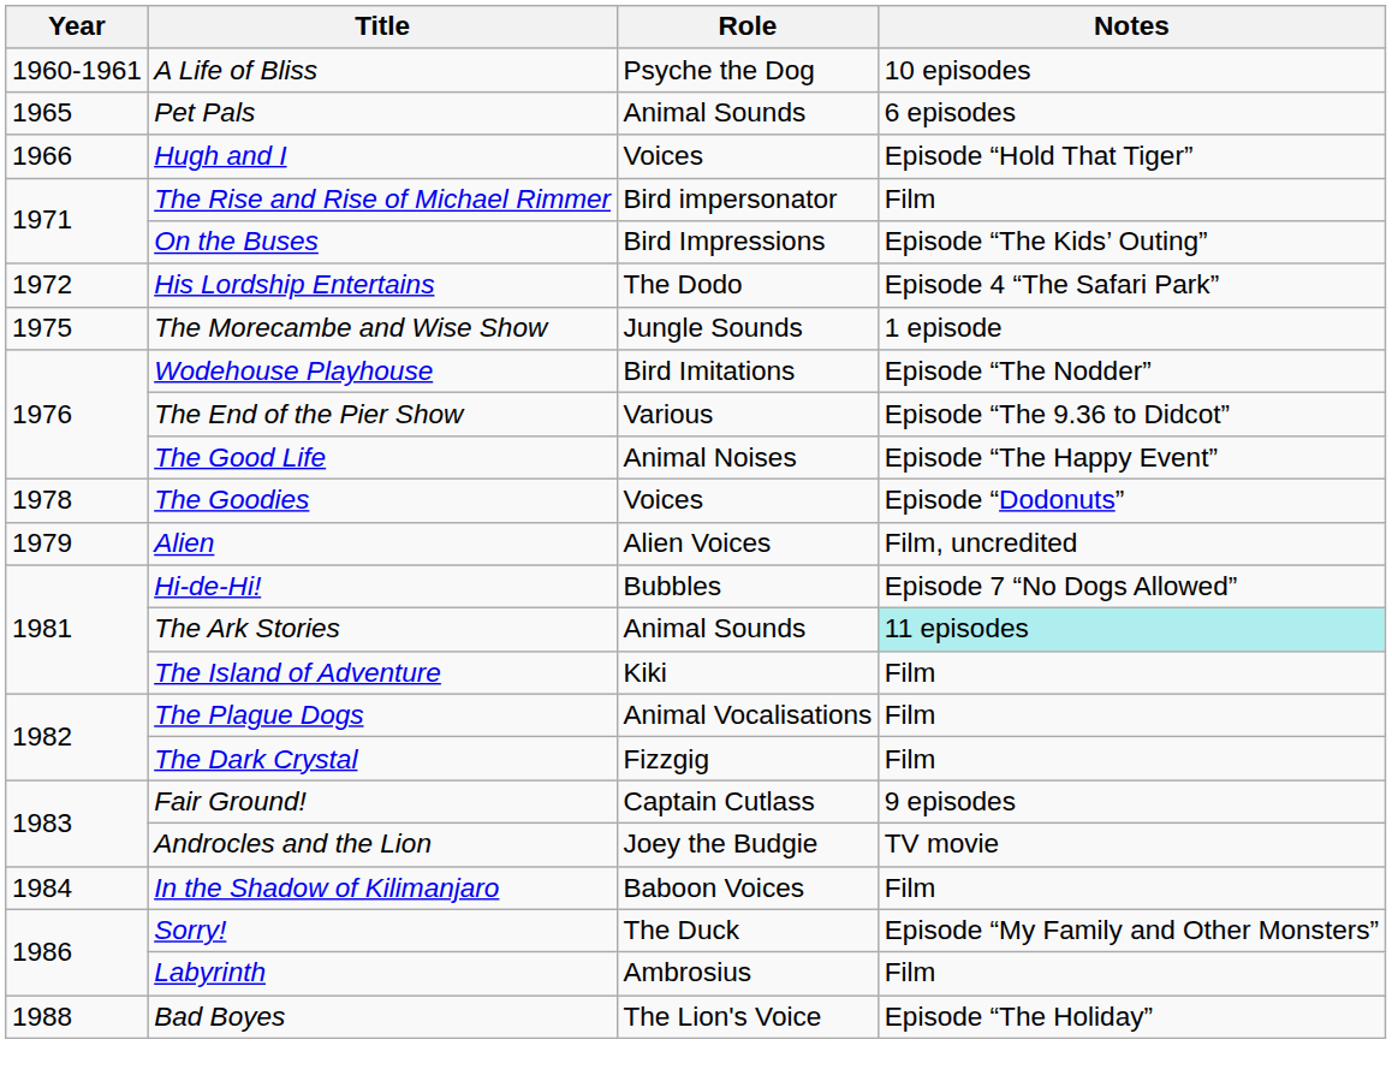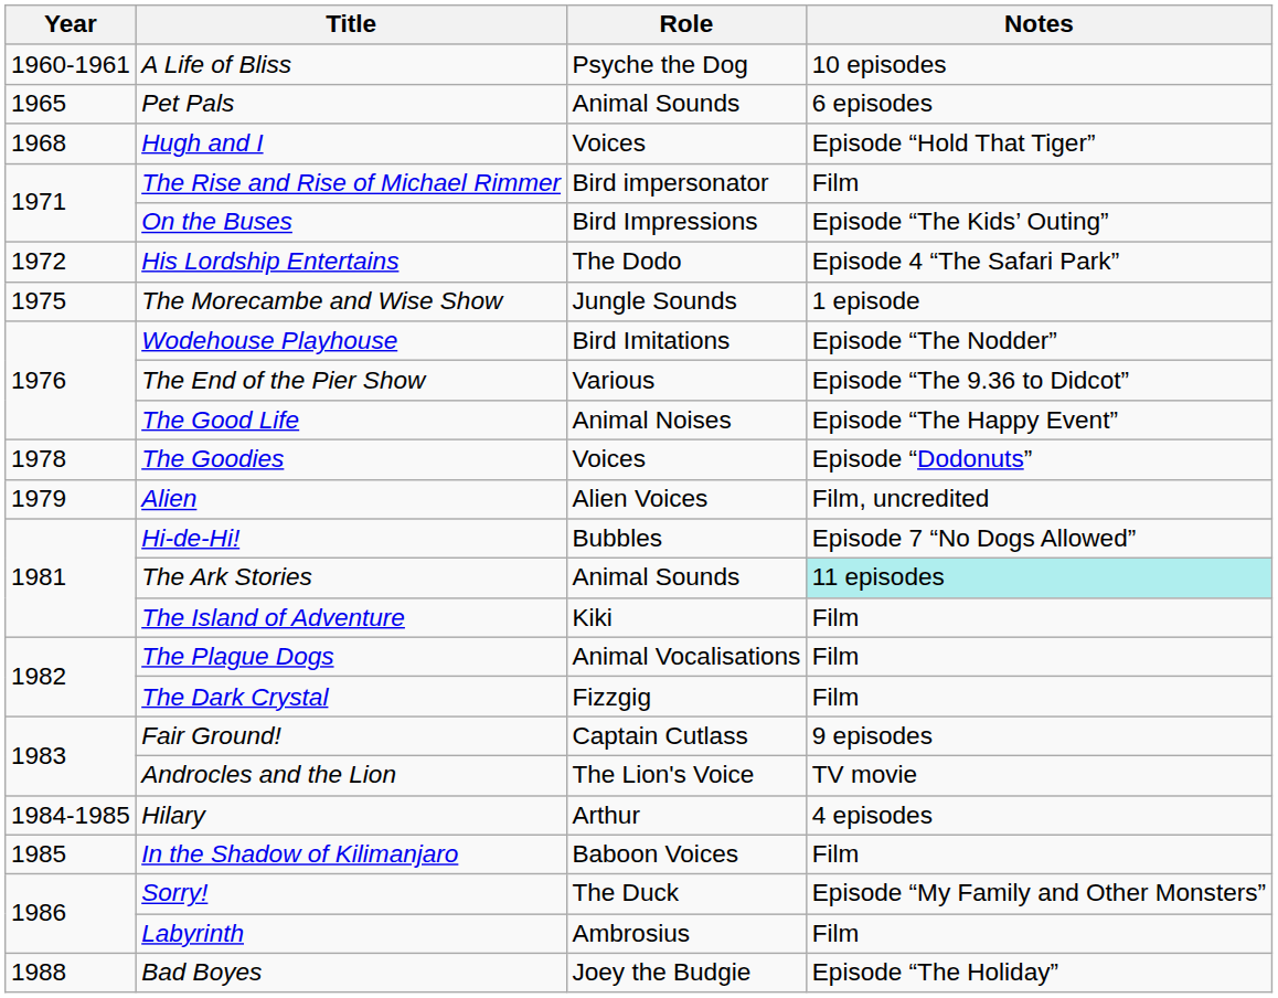 <table class="wikitable">
 <tr>
 <th>Year</th>
 <th>Title</th>
 <th>Role</th>
 <th>Notes</th>
 </tr>
 <tr>
 <td>1960-1961</td>
 <td><em>A Life of Bliss</em></td>
 <td>Psyche the Dog</td>
 <td>10 episodes</td>
 </tr>
 <tr>
 <td>1965</td>
 <td><em>Pet Pals</em></td>
 <td>Animal Sounds</td>
 <td>6 episodes</td>
 </tr>
 <tr>
-<td>1966</td>
+<td>1968</td>
 <td><em><a href='#'>Hugh and I</a></em></td>
 <td>Voices</td>
 <td>Episode “Hold That Tiger”</td>
 </tr>
 <tr>
 <td rowspan="2">1971</td>
 <td><em><a href='#'>The Rise and Rise of Michael Rimmer</a></em></td>
 <td>Bird impersonator</td>
 <td>Film</td>
 </tr>
 <tr>
 <td><em><a href='#'>On the Buses</a></em></td>
 <td>Bird Impressions</td>
 <td>Episode “The Kids’ Outing”</td>
 </tr>
 <tr>
 <td>1972</td>
 <td><em><a href='#'>His Lordship Entertains</a></em></td>
 <td>The Dodo</td>
 <td>Episode 4 “The Safari Park”</td>
 </tr>
 <tr>
 <td>1975</td>
 <td><em>The Morecambe and Wise Show</em></td>
 <td>Jungle Sounds</td>
 <td>1 episode</td>
 </tr>
 <tr>
 <td rowspan="3">1976</td>
 <td><em><a href='#'>Wodehouse Playhouse</a></em></td>
 <td>Bird Imitations</td>
 <td>Episode “The Nodder”</td>
 </tr>
 <tr>
 <td><em>The End of the Pier Show</em></td>
 <td>Various</td>
 <td>Episode “The 9.36 to Didcot”</td>
 </tr>
 <tr>
 <td><em><a href='#'>The Good Life</a></em></td>
 <td>Animal Noises</td>
 <td>Episode “The Happy Event”</td>
 </tr>
 <tr>
 <td>1978</td>
 <td><em><a href='#'>The Goodies</a></em></td>
 <td>Voices</td>
 <td>Episode “<a href='#'>Dodonuts</a>”</td>
 </tr>
 <tr>
 <td>1979</td>
 <td><em><a href='#'>Alien</a></em></td>
 <td>Alien Voices</td>
 <td>Film, uncredited</td>
 </tr>
 <tr>
 <td rowspan="3">1981</td>
 <td><em><a href='#'>Hi-de-Hi!</a></em></td>
 <td>Bubbles</td>
 <td>Episode 7 “No Dogs Allowed”</td>
 </tr>
 <tr>
 <td><em>The Ark Stories</em></td>
 <td>Animal Sounds</td>
 <td style="background: paleturquoise;">11 episodes</td>
 </tr>
 <tr>
 <td><em><a href='#'>The Island of Adventure</a></em></td>
 <td>Kiki</td>
 <td>Film</td>
 </tr>
 <tr>
 <td rowspan="2">1982</td>
 <td><em><a href='#'>The Plague Dogs</a></em></td>
 <td>Animal Vocalisations</td>
 <td>Film</td>
 </tr>
 <tr>
 <td><em><a href='#'>The Dark Crystal</a></em></td>
 <td>Fizzgig</td>
 <td>Film</td>
 </tr>
 <tr>
 <td rowspan="2">1983</td>
 <td><em>Fair Ground!</em></td>
 <td>Captain Cutlass</td>
 <td>9 episodes</td>
 </tr>
 <tr>
 <td><em>Androcles and the Lion</em></td>
-<td>Joey the Budgie</td>
+<td>The Lion's Voice</td>
 <td>TV movie</td>
 </tr>
 <tr>
-<td>1984</td>
+<td>1984-1985</td>
+<td><em>Hilary</em></td>
+<td>Arthur</td>
+<td>4 episodes</td>
+</tr>
+<tr>
+<td>1985</td>
 <td><em><a href='#'>In the Shadow of Kilimanjaro</a></em></td>
 <td>Baboon Voices</td>
 <td>Film</td>
 </tr>
 <tr>
 <td rowspan="2">1986</td>
 <td><em><a href='#'>Sorry!</a></em></td>
 <td>The Duck</td>
 <td>Episode “My Family and Other Monsters”</td>
 </tr>
 <tr>
 <td><em><a href='#'>Labyrinth</a></em></td>
 <td>Ambrosius</td>
 <td>Film</td>
 </tr>
 <tr>
 <td>1988</td>
 <td><em>Bad Boyes</em></td>
-<td>The Lion's Voice</td>
+<td>Joey the Budgie</td>
 <td>Episode “The Holiday”</td>
 </tr>
 </table>
